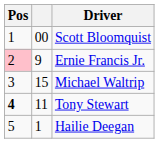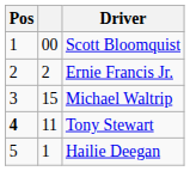 <table class="wikitable" style="font-size:98%">
 <tr>
 <th>Pos</th>
 <th></th>
 <th>Driver</th>
 </tr>
 <tr>
 <td>1</td>
 <td>00</td>
 <td><a href='#'>Scott Bloomquist</a></td>
 </tr>
 <tr>
-<td style="background: pink;">2</td>
-<td>9</td>
+<td>2</td>
+<td>2</td>
 <td><a href='#'>Ernie Francis Jr.</a></td>
 </tr>
 <tr>
 <td>3</td>
 <td>15</td>
 <td><a href='#'>Michael Waltrip</a></td>
 </tr>
 <tr>
 <td><strong>4</strong></td>
 <td>11</td>
 <td><a href='#'>Tony Stewart</a></td>
 </tr>
 <tr>
 <td>5</td>
 <td>1</td>
 <td><a href='#'>Hailie Deegan</a></td>
 </tr>
 </table>
